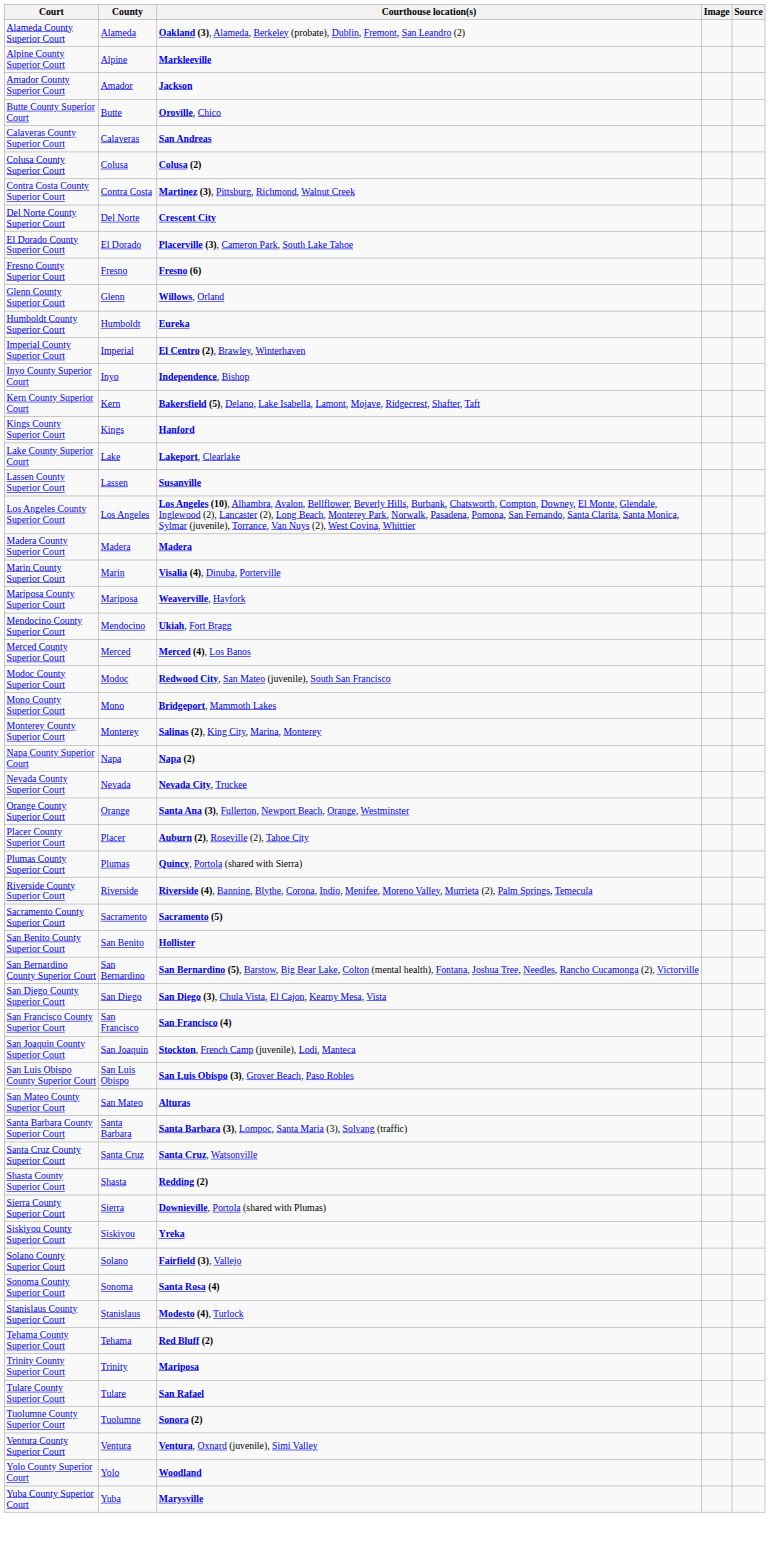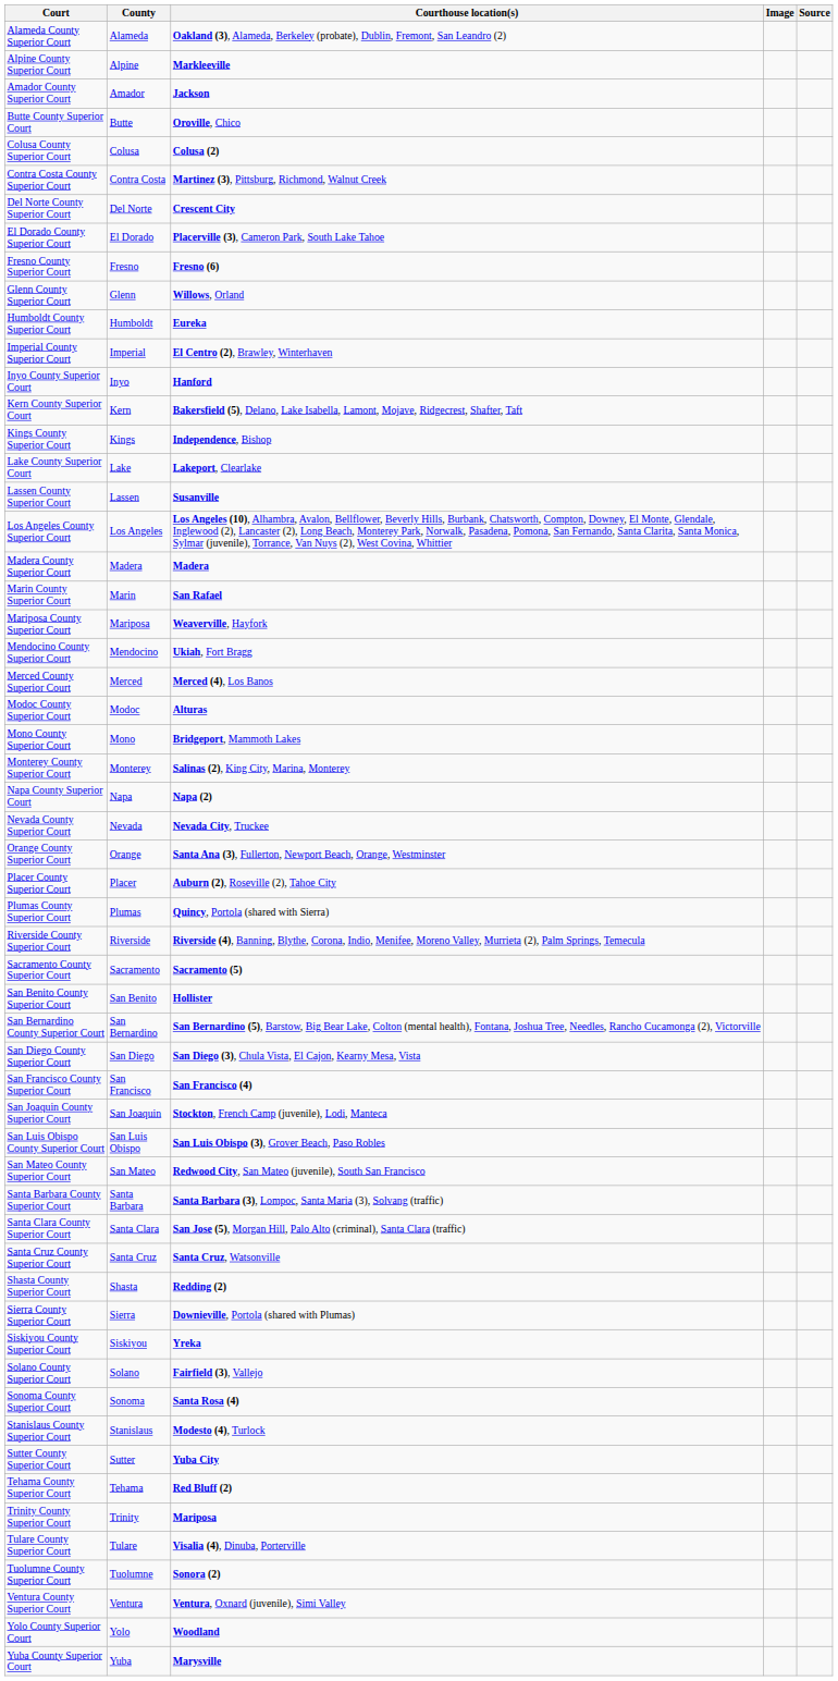 <table class="wikitable">
 <tr>
 <th>Court</th>
 <th>County</th>
 <th>Courthouse location(s)</th>
 <th>Image</th>
 <th>Source</th>
 </tr>
 <tr>
 <td><a href='#'>Alameda County Superior Court</a></td>
 <td><a href='#'>Alameda</a></td>
 <td><strong><a href='#'>Oakland</a> (3)</strong>, <a href='#'>Alameda</a>, <a href='#'>Berkeley</a> (probate), <a href='#'>Dublin</a>, <a href='#'>Fremont</a>, <a href='#'>San Leandro</a> (2)</td>
 <td></td>
 <td></td>
 </tr>
 <tr>
 <td><a href='#'>Alpine County Superior Court</a></td>
 <td><a href='#'>Alpine</a></td>
 <td><strong><a href='#'>Markleeville</a></strong></td>
 <td></td>
 <td></td>
 </tr>
 <tr>
 <td><a href='#'>Amador County Superior Court</a></td>
 <td><a href='#'>Amador</a></td>
 <td><strong><a href='#'>Jackson</a></strong></td>
 <td></td>
 <td></td>
 </tr>
 <tr>
 <td><a href='#'>Butte County Superior Court</a></td>
 <td><a href='#'>Butte</a></td>
 <td><strong><a href='#'>Oroville</a></strong>, <a href='#'>Chico</a></td>
-<td></td>
-<td></td>
-</tr>
-<tr>
-<td><a href='#'>Calaveras County Superior Court</a></td>
-<td><a href='#'>Calaveras</a></td>
-<td><strong><a href='#'>San Andreas</a></strong></td>
 <td></td>
 <td></td>
 </tr>
 <tr>
 <td><a href='#'>Colusa County Superior Court</a></td>
 <td><a href='#'>Colusa</a></td>
 <td><strong><a href='#'>Colusa</a> (2)</strong></td>
 <td></td>
 <td></td>
 </tr>
 <tr>
 <td><a href='#'>Contra Costa County Superior Court</a></td>
 <td><a href='#'>Contra Costa</a></td>
 <td><strong><a href='#'>Martinez</a> (3)</strong>, <a href='#'>Pittsburg</a>, <a href='#'>Richmond</a>, <a href='#'>Walnut Creek</a></td>
 <td></td>
 <td></td>
 </tr>
 <tr>
 <td><a href='#'>Del Norte County Superior Court</a></td>
 <td><a href='#'>Del Norte</a></td>
 <td><strong><a href='#'>Crescent City</a></strong></td>
 <td></td>
 <td></td>
 </tr>
 <tr>
 <td><a href='#'>El Dorado County Superior Court</a></td>
 <td><a href='#'>El Dorado</a></td>
 <td><strong><a href='#'>Placerville</a> (3)</strong>, <a href='#'>Cameron Park</a>, <a href='#'>South Lake Tahoe</a></td>
 <td></td>
 <td></td>
 </tr>
 <tr>
 <td><a href='#'>Fresno County Superior Court</a></td>
 <td><a href='#'>Fresno</a></td>
 <td><strong><a href='#'>Fresno</a> (6)</strong></td>
 <td></td>
 <td></td>
 </tr>
 <tr>
 <td><a href='#'>Glenn County Superior Court</a></td>
 <td><a href='#'>Glenn</a></td>
 <td><strong><a href='#'>Willows</a></strong>, <a href='#'>Orland</a></td>
 <td></td>
 <td></td>
 </tr>
 <tr>
 <td><a href='#'>Humboldt County Superior Court</a></td>
 <td><a href='#'>Humboldt</a></td>
 <td><strong><a href='#'>Eureka</a></strong></td>
 <td></td>
 <td></td>
 </tr>
 <tr>
 <td><a href='#'>Imperial County Superior Court</a></td>
 <td><a href='#'>Imperial</a></td>
 <td><strong><a href='#'>El Centro</a> (2)</strong>, <a href='#'>Brawley</a>, <a href='#'>Winterhaven</a></td>
 <td></td>
 <td></td>
 </tr>
 <tr>
 <td><a href='#'>Inyo County Superior Court</a></td>
 <td><a href='#'>Inyo</a></td>
-<td><strong><a href='#'>Independence</a></strong>, <a href='#'>Bishop</a></td>
+<td><strong><a href='#'>Hanford</a></strong></td>
 <td></td>
 <td></td>
 </tr>
 <tr>
 <td><a href='#'>Kern County Superior Court</a></td>
 <td><a href='#'>Kern</a></td>
 <td><strong><a href='#'>Bakersfield</a> (5)</strong>, <a href='#'>Delano</a>, <a href='#'>Lake Isabella</a>, <a href='#'>Lamont</a>, <a href='#'>Mojave</a>, <a href='#'>Ridgecrest</a>, <a href='#'>Shafter</a>, <a href='#'>Taft</a></td>
 <td></td>
 <td></td>
 </tr>
 <tr>
 <td><a href='#'>Kings County Superior Court</a></td>
 <td><a href='#'>Kings</a></td>
-<td><strong><a href='#'>Hanford</a></strong></td>
+<td><strong><a href='#'>Independence</a></strong>, <a href='#'>Bishop</a></td>
 <td></td>
 <td></td>
 </tr>
 <tr>
 <td><a href='#'>Lake County Superior Court</a></td>
 <td><a href='#'>Lake</a></td>
 <td><strong><a href='#'>Lakeport</a></strong>, <a href='#'>Clearlake</a></td>
 <td></td>
 <td></td>
 </tr>
 <tr>
 <td><a href='#'>Lassen County Superior Court</a></td>
 <td><a href='#'>Lassen</a></td>
 <td><strong><a href='#'>Susanville</a></strong></td>
 <td></td>
 <td></td>
 </tr>
 <tr>
 <td><a href='#'>Los Angeles County Superior Court</a></td>
 <td><a href='#'>Los Angeles</a></td>
 <td><strong><a href='#'>Los Angeles</a> (10)</strong>, <a href='#'>Alhambra</a>, <a href='#'>Avalon</a>, <a href='#'>Bellflower</a>, <a href='#'>Beverly Hills</a>, <a href='#'>Burbank</a>, <a href='#'>Chatsworth</a>, <a href='#'>Compton</a>, <a href='#'>Downey</a>, <a href='#'>El Monte</a>, <a href='#'>Glendale</a>, <a href='#'>Inglewood</a> (2), <a href='#'>Lancaster</a> (2), <a href='#'>Long Beach</a>, <a href='#'>Monterey Park</a>, <a href='#'>Norwalk</a>, <a href='#'>Pasadena</a>, <a href='#'>Pomona</a>, <a href='#'>San Fernando</a>, <a href='#'>Santa Clarita</a>, <a href='#'>Santa Monica</a>, <a href='#'>Sylmar</a> (juvenile), <a href='#'>Torrance</a>, <a href='#'>Van Nuys</a> (2), <a href='#'>West Covina</a>, <a href='#'>Whittier</a></td>
 <td></td>
 <td></td>
 </tr>
 <tr>
 <td><a href='#'>Madera County Superior Court</a></td>
 <td><a href='#'>Madera</a></td>
 <td><strong><a href='#'>Madera</a></strong></td>
 <td></td>
 <td></td>
 </tr>
 <tr>
 <td><a href='#'>Marin County Superior Court</a></td>
 <td><a href='#'>Marin</a></td>
-<td><strong><a href='#'>Visalia</a> (4)</strong>, <a href='#'>Dinuba</a>, <a href='#'>Porterville</a></td>
+<td><strong><a href='#'>San Rafael</a></strong></td>
 <td></td>
 <td></td>
 </tr>
 <tr>
 <td><a href='#'>Mariposa County Superior Court</a></td>
 <td><a href='#'>Mariposa</a></td>
 <td><strong><a href='#'>Weaverville</a></strong>, <a href='#'>Hayfork</a></td>
 <td></td>
 <td></td>
 </tr>
 <tr>
 <td><a href='#'>Mendocino County Superior Court</a></td>
 <td><a href='#'>Mendocino</a></td>
 <td><strong><a href='#'>Ukiah</a></strong>, <a href='#'>Fort Bragg</a></td>
 <td></td>
 <td></td>
 </tr>
 <tr>
 <td><a href='#'>Merced County Superior Court</a></td>
 <td><a href='#'>Merced</a></td>
 <td><strong><a href='#'>Merced</a> (4)</strong>, <a href='#'>Los Banos</a></td>
 <td></td>
 <td></td>
 </tr>
 <tr>
 <td><a href='#'>Modoc County Superior Court</a></td>
 <td><a href='#'>Modoc</a></td>
-<td><strong><a href='#'>Redwood City</a></strong>, <a href='#'>San Mateo</a> (juvenile), <a href='#'>South San Francisco</a></td>
+<td><strong><a href='#'>Alturas</a></strong></td>
 <td></td>
 <td></td>
 </tr>
 <tr>
 <td><a href='#'>Mono County Superior Court</a></td>
 <td><a href='#'>Mono</a></td>
 <td><strong><a href='#'>Bridgeport</a></strong>, <a href='#'>Mammoth Lakes</a></td>
 <td></td>
 <td></td>
 </tr>
 <tr>
 <td><a href='#'>Monterey County Superior Court</a></td>
 <td><a href='#'>Monterey</a></td>
 <td><strong><a href='#'>Salinas</a> (2)</strong>, <a href='#'>King City</a>, <a href='#'>Marina</a>, <a href='#'>Monterey</a></td>
 <td></td>
 <td></td>
 </tr>
 <tr>
 <td><a href='#'>Napa County Superior Court</a></td>
 <td><a href='#'>Napa</a></td>
 <td><strong><a href='#'>Napa</a> (2)</strong></td>
 <td></td>
 <td></td>
 </tr>
 <tr>
 <td><a href='#'>Nevada County Superior Court</a></td>
 <td><a href='#'>Nevada</a></td>
 <td><strong><a href='#'>Nevada City</a></strong>, <a href='#'>Truckee</a></td>
 <td></td>
 <td></td>
 </tr>
 <tr>
 <td><a href='#'>Orange County Superior Court</a></td>
 <td><a href='#'>Orange</a></td>
 <td><strong><a href='#'>Santa Ana</a> (3)</strong>, <a href='#'>Fullerton</a>, <a href='#'>Newport Beach</a>, <a href='#'>Orange</a>, <a href='#'>Westminster</a></td>
 <td></td>
 <td></td>
 </tr>
 <tr>
 <td><a href='#'>Placer County Superior Court</a></td>
 <td><a href='#'>Placer</a></td>
 <td><strong><a href='#'>Auburn</a> (2)</strong>, <a href='#'>Roseville</a> (2), <a href='#'>Tahoe City</a></td>
 <td></td>
 <td></td>
 </tr>
 <tr>
 <td><a href='#'>Plumas County Superior Court</a></td>
 <td><a href='#'>Plumas</a></td>
 <td><strong><a href='#'>Quincy</a></strong>, <a href='#'>Portola</a> (shared with Sierra)</td>
 <td></td>
 <td></td>
 </tr>
 <tr>
 <td><a href='#'>Riverside County Superior Court</a></td>
 <td><a href='#'>Riverside</a></td>
 <td><strong><a href='#'>Riverside</a> (4)</strong>, <a href='#'>Banning</a>, <a href='#'>Blythe</a>, <a href='#'>Corona</a>, <a href='#'>Indio</a>, <a href='#'>Menifee</a>, <a href='#'>Moreno Valley</a>, <a href='#'>Murrieta</a> (2), <a href='#'>Palm Springs</a>, <a href='#'>Temecula</a></td>
 <td></td>
 <td></td>
 </tr>
 <tr>
 <td><a href='#'>Sacramento County Superior Court</a></td>
 <td><a href='#'>Sacramento</a></td>
 <td><strong><a href='#'>Sacramento</a> (5)</strong></td>
 <td></td>
 <td></td>
 </tr>
 <tr>
 <td><a href='#'>San Benito County Superior Court</a></td>
 <td><a href='#'>San Benito</a></td>
 <td><strong><a href='#'>Hollister</a></strong></td>
 <td></td>
 <td></td>
 </tr>
 <tr>
 <td><a href='#'>San Bernardino County Superior Court</a></td>
 <td><a href='#'>San Bernardino</a></td>
 <td><strong><a href='#'>San Bernardino</a> (5)</strong>, <a href='#'>Barstow</a>, <a href='#'>Big Bear Lake</a>, <a href='#'>Colton</a> (mental health), <a href='#'>Fontana</a>, <a href='#'>Joshua Tree</a>, <a href='#'>Needles</a>, <a href='#'>Rancho Cucamonga</a> (2), <a href='#'>Victorville</a></td>
 <td></td>
 <td></td>
 </tr>
 <tr>
 <td><a href='#'>San Diego County Superior Court</a></td>
 <td><a href='#'>San Diego</a></td>
 <td><strong><a href='#'>San Diego</a> (3)</strong>, <a href='#'>Chula Vista</a>, <a href='#'>El Cajon</a>, <a href='#'>Kearny Mesa</a>, <a href='#'>Vista</a></td>
 <td></td>
 <td></td>
 </tr>
 <tr>
 <td><a href='#'>San Francisco County Superior Court</a></td>
 <td><a href='#'>San Francisco</a></td>
 <td><strong><a href='#'>San Francisco</a> (4)</strong></td>
 <td></td>
 <td></td>
 </tr>
 <tr>
 <td><a href='#'>San Joaquin County Superior Court</a></td>
 <td><a href='#'>San Joaquin</a></td>
 <td><strong><a href='#'>Stockton</a></strong>, <a href='#'>French Camp</a> (juvenile), <a href='#'>Lodi</a>, <a href='#'>Manteca</a></td>
 <td></td>
 <td></td>
 </tr>
 <tr>
 <td><a href='#'>San Luis Obispo County Superior Court</a></td>
 <td><a href='#'>San Luis Obispo</a></td>
 <td><strong><a href='#'>San Luis Obispo</a> (3)</strong>, <a href='#'>Grover Beach</a>, <a href='#'>Paso Robles</a></td>
 <td></td>
 <td></td>
 </tr>
 <tr>
 <td><a href='#'>San Mateo County Superior Court</a></td>
 <td><a href='#'>San Mateo</a></td>
-<td><strong><a href='#'>Alturas</a></strong></td>
+<td><strong><a href='#'>Redwood City</a></strong>, <a href='#'>San Mateo</a> (juvenile), <a href='#'>South San Francisco</a></td>
 <td></td>
 <td></td>
 </tr>
 <tr>
 <td><a href='#'>Santa Barbara County Superior Court</a></td>
 <td><a href='#'>Santa Barbara</a></td>
 <td><strong><a href='#'>Santa Barbara</a> (3)</strong>, <a href='#'>Lompoc</a>, <a href='#'>Santa Maria</a> (3), <a href='#'>Solvang</a> (traffic)</td>
+<td></td>
+<td></td>
+</tr>
+<tr>
+<td><a href='#'>Santa Clara County Superior Court</a></td>
+<td><a href='#'>Santa Clara</a></td>
+<td><strong><a href='#'>San Jose</a> (5)</strong>, <a href='#'>Morgan Hill</a>, <a href='#'>Palo Alto</a> (criminal), <a href='#'>Santa Clara</a> (traffic)</td>
 <td></td>
 <td></td>
 </tr>
 <tr>
 <td><a href='#'>Santa Cruz County Superior Court</a></td>
 <td><a href='#'>Santa Cruz</a></td>
 <td><strong><a href='#'>Santa Cruz</a></strong>, <a href='#'>Watsonville</a></td>
 <td></td>
 <td></td>
 </tr>
 <tr>
 <td><a href='#'>Shasta County Superior Court</a></td>
 <td><a href='#'>Shasta</a></td>
 <td><strong><a href='#'>Redding</a> (2)</strong></td>
 <td></td>
 <td></td>
 </tr>
 <tr>
 <td><a href='#'>Sierra County Superior Court</a></td>
 <td><a href='#'>Sierra</a></td>
 <td><strong><a href='#'>Downieville</a></strong>, <a href='#'>Portola</a> (shared with Plumas)</td>
 <td></td>
 <td></td>
 </tr>
 <tr>
 <td><a href='#'>Siskiyou County Superior Court</a></td>
 <td><a href='#'>Siskiyou</a></td>
 <td><strong><a href='#'>Yreka</a></strong></td>
 <td></td>
 <td></td>
 </tr>
 <tr>
 <td><a href='#'>Solano County Superior Court</a></td>
 <td><a href='#'>Solano</a></td>
 <td><strong><a href='#'>Fairfield</a> (3)</strong>, <a href='#'>Vallejo</a></td>
 <td></td>
 <td></td>
 </tr>
 <tr>
 <td><a href='#'>Sonoma County Superior Court</a></td>
 <td><a href='#'>Sonoma</a></td>
 <td><strong><a href='#'>Santa Rosa</a> (4)</strong></td>
 <td></td>
 <td></td>
 </tr>
 <tr>
 <td><a href='#'>Stanislaus County Superior Court</a></td>
 <td><a href='#'>Stanislaus</a></td>
 <td><strong><a href='#'>Modesto</a> (4)</strong>, <a href='#'>Turlock</a></td>
 <td></td>
 <td></td>
 </tr>
 <tr>
+<td><a href='#'>Sutter County Superior Court</a></td>
+<td><a href='#'>Sutter</a></td>
+<td><strong><a href='#'>Yuba City</a></strong></td>
+<td></td>
+<td></td>
+</tr>
+<tr>
 <td><a href='#'>Tehama County Superior Court</a></td>
 <td><a href='#'>Tehama</a></td>
 <td><strong><a href='#'>Red Bluff</a> (2)</strong></td>
 <td></td>
 <td></td>
 </tr>
 <tr>
 <td><a href='#'>Trinity County Superior Court</a></td>
 <td><a href='#'>Trinity</a></td>
 <td><strong><a href='#'>Mariposa</a></strong></td>
 <td></td>
 <td></td>
 </tr>
 <tr>
 <td><a href='#'>Tulare County Superior Court</a></td>
 <td><a href='#'>Tulare</a></td>
-<td><strong><a href='#'>San Rafael</a></strong></td>
+<td><strong><a href='#'>Visalia</a> (4)</strong>, <a href='#'>Dinuba</a>, <a href='#'>Porterville</a></td>
 <td></td>
 <td></td>
 </tr>
 <tr>
 <td><a href='#'>Tuolumne County Superior Court</a></td>
 <td><a href='#'>Tuolumne</a></td>
 <td><strong><a href='#'>Sonora</a> (2)</strong></td>
 <td></td>
 <td></td>
 </tr>
 <tr>
 <td><a href='#'>Ventura County Superior Court</a></td>
 <td><a href='#'>Ventura</a></td>
 <td><strong><a href='#'>Ventura</a></strong>, <a href='#'>Oxnard</a> (juvenile), <a href='#'>Simi Valley</a></td>
 <td></td>
 <td></td>
 </tr>
 <tr>
 <td><a href='#'>Yolo County Superior Court</a></td>
 <td><a href='#'>Yolo</a></td>
 <td><strong><a href='#'>Woodland</a></strong></td>
 <td></td>
 <td></td>
 </tr>
 <tr>
 <td><a href='#'>Yuba County Superior Court</a></td>
 <td><a href='#'>Yuba</a></td>
 <td><strong><a href='#'>Marysville</a></strong></td>
 <td></td>
 <td></td>
 </tr>
 </table>
